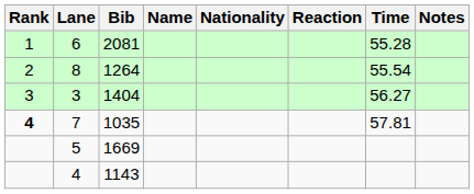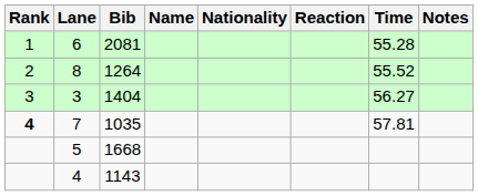 <table class="wikitable sortable" style="text-align:center">
 <tr>
 <th>Rank</th>
 <th>Lane</th>
 <th>Bib</th>
 <th>Name</th>
 <th>Nationality</th>
 <th>Reaction</th>
 <th>Time</th>
 <th>Notes</th>
 </tr>
 <tr bgcolor=ccffcc>
 <td>1</td>
 <td>6</td>
 <td>2081</td>
 <td align=left></td>
 <td align=left></td>
 <td></td>
 <td>55.28</td>
 <td><strong></strong></td>
 </tr>
 <tr bgcolor=ccffcc>
 <td>2</td>
 <td>8</td>
 <td>1264</td>
 <td align=left></td>
 <td align=left></td>
 <td></td>
-<td>55.54</td>
+<td>55.52</td>
 <td><strong></strong></td>
 </tr>
 <tr bgcolor=ccffcc>
 <td>3</td>
 <td>3</td>
 <td>1404</td>
 <td align=left></td>
 <td align=left></td>
 <td></td>
 <td>56.27</td>
 <td><strong></strong></td>
 </tr>
 <tr>
 <td><strong>4</strong></td>
 <td>7</td>
 <td>1035</td>
 <td align=left></td>
 <td align=left></td>
 <td></td>
 <td>57.81</td>
 <td></td>
 </tr>
 <tr>
 <td></td>
 <td>5</td>
-<td>1669</td>
+<td>1668</td>
 <td align=left></td>
 <td align=left></td>
 <td></td>
 <td></td>
 <td><strong></strong></td>
 </tr>
 <tr>
 <td></td>
 <td>4</td>
 <td>1143</td>
 <td align=left></td>
 <td align=left></td>
 <td></td>
 <td></td>
 <td><strong></strong></td>
 </tr>
 </table>
